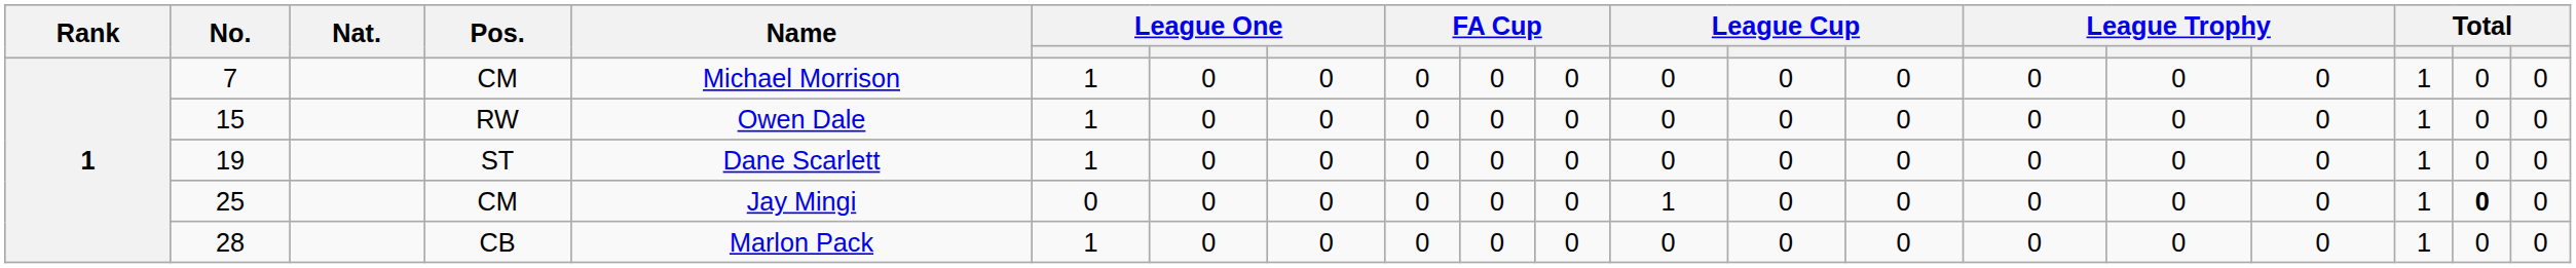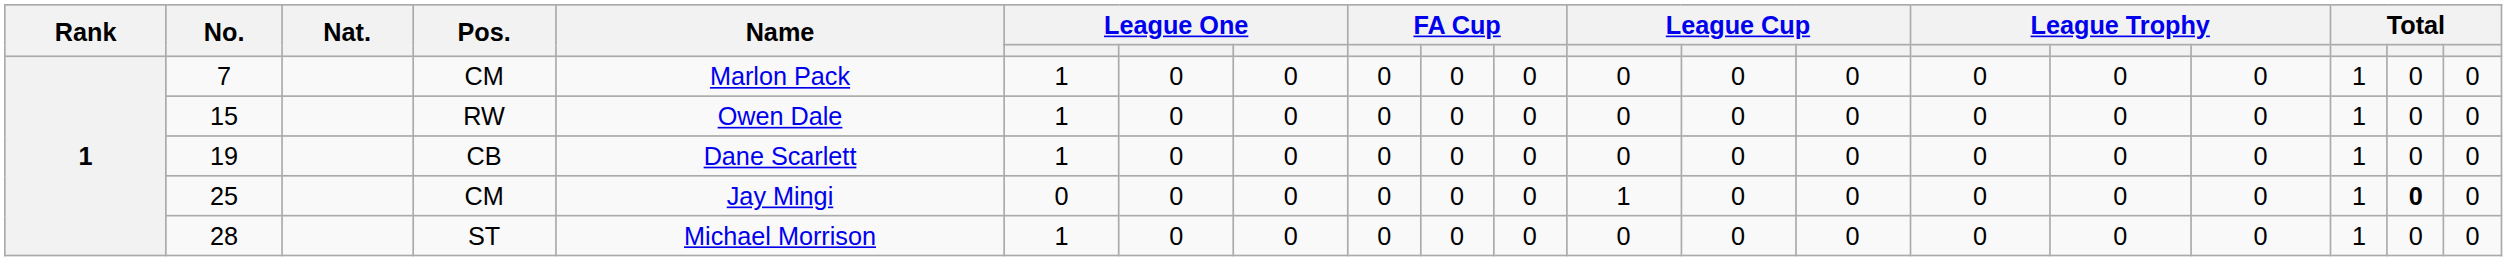 <table class="wikitable" style="text-align:center; font-size:95%; width:95%;">
 <tr>
 <th rowspan=2>Rank</th>
 <th rowspan=2>No.</th>
 <th rowspan=2>Nat.</th>
 <th rowspan=2>Pos.</th>
 <th rowspan=2>Name</th>
 <th colspan=3><a href='#'>League One</a></th>
 <th colspan=3><a href='#'>FA Cup</a></th>
 <th colspan=3><a href='#'>League Cup</a></th>
 <th colspan=3><a href='#'>League Trophy</a></th>
 <th colspan=3>Total</th>
 </tr>
 <tr>
 <th></th>
 <th></th>
 <th></th>
 <th></th>
 <th></th>
 <th></th>
 <th></th>
 <th></th>
 <th></th>
 <th></th>
 <th></th>
 <th></th>
 <th></th>
 <th></th>
 <th></th>
 </tr>
 <tr>
 <th rowspan=5>1</th>
 <td>7</td>
 <td></td>
 <td>CM</td>
-<td><a href='#'>Michael Morrison</a></td>
+<td><a href='#'>Marlon Pack</a></td>
 <td>1</td>
 <td>0</td>
 <td>0</td>
 <td>0</td>
 <td>0</td>
 <td>0</td>
 <td>0</td>
 <td>0</td>
 <td>0</td>
 <td>0</td>
 <td>0</td>
 <td>0</td>
 <td>1</td>
 <td>0</td>
 <td>0</td>
 </tr>
 <tr>
 <td>15</td>
 <td></td>
 <td>RW</td>
 <td><a href='#'>Owen Dale</a></td>
 <td>1</td>
 <td>0</td>
 <td>0</td>
 <td>0</td>
 <td>0</td>
 <td>0</td>
 <td>0</td>
 <td>0</td>
 <td>0</td>
 <td>0</td>
 <td>0</td>
 <td>0</td>
 <td>1</td>
 <td>0</td>
 <td>0</td>
 </tr>
 <tr>
 <td>19</td>
 <td></td>
-<td>ST</td>
+<td>CB</td>
 <td><a href='#'>Dane Scarlett</a></td>
 <td>1</td>
 <td>0</td>
 <td>0</td>
 <td>0</td>
 <td>0</td>
 <td>0</td>
 <td>0</td>
 <td>0</td>
 <td>0</td>
 <td>0</td>
 <td>0</td>
 <td>0</td>
 <td>1</td>
 <td>0</td>
 <td>0</td>
 </tr>
 <tr>
 <td>25</td>
 <td></td>
 <td>CM</td>
 <td><a href='#'>Jay Mingi</a></td>
 <td>0</td>
 <td>0</td>
 <td>0</td>
 <td>0</td>
 <td>0</td>
 <td>0</td>
 <td>1</td>
 <td>0</td>
 <td>0</td>
 <td>0</td>
 <td>0</td>
 <td>0</td>
 <td>1</td>
 <td><strong>0</strong></td>
 <td>0</td>
 </tr>
 <tr>
 <td>28</td>
 <td></td>
-<td>CB</td>
-<td><a href='#'>Marlon Pack</a></td>
+<td>ST</td>
+<td><a href='#'>Michael Morrison</a></td>
 <td>1</td>
 <td>0</td>
 <td>0</td>
 <td>0</td>
 <td>0</td>
 <td>0</td>
 <td>0</td>
 <td>0</td>
 <td>0</td>
 <td>0</td>
 <td>0</td>
 <td>0</td>
 <td>1</td>
 <td>0</td>
 <td>0</td>
 </tr>
 </table>
